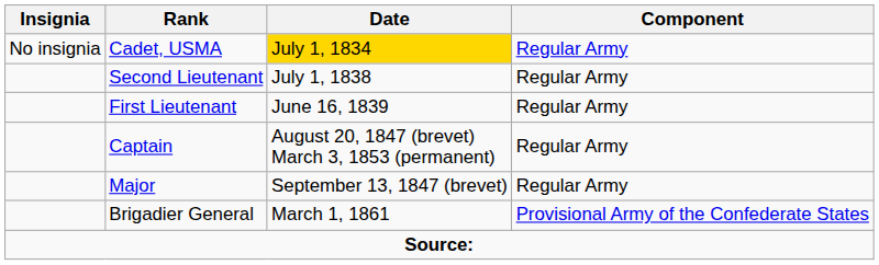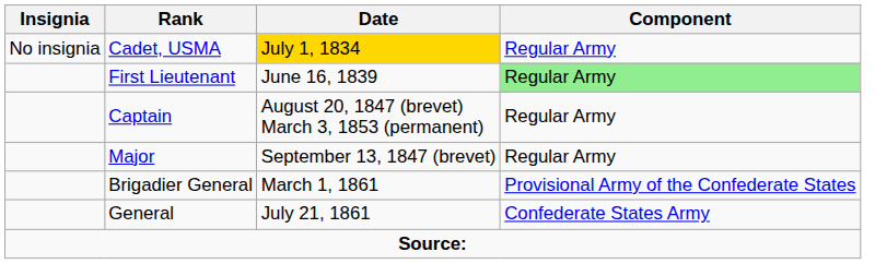 <table class="wikitable">
 <tr>
 <th>Insignia</th>
 <th>Rank</th>
 <th>Date</th>
 <th>Component</th>
 </tr>
 <tr>
 <td>No insignia</td>
 <td><a href='#'>Cadet, USMA</a></td>
 <td style="background: gold;">July 1, 1834</td>
 <td><a href='#'>Regular Army</a></td>
 </tr>
 <tr>
 <td></td>
-<td><a href='#'>Second Lieutenant</a></td>
-<td>July 1, 1838</td>
-<td>Regular Army</td>
-</tr>
-<tr>
-<td></td>
 <td><a href='#'>First Lieutenant</a></td>
 <td>June 16, 1839</td>
-<td>Regular Army</td>
+<td style="background: lightgreen;">Regular Army</td>
 </tr>
 <tr>
 <td></td>
 <td><a href='#'>Captain</a></td>
 <td>August 20, 1847 (brevet)<br>March 3, 1853 (permanent)</td>
 <td>Regular Army</td>
 </tr>
 <tr>
 <td></td>
 <td><a href='#'>Major</a></td>
 <td>September 13, 1847 (brevet)</td>
 <td>Regular Army</td>
 </tr>
 <tr>
 <td></td>
 <td>Brigadier General</td>
 <td>March 1, 1861</td>
 <td><a href='#'>Provisional Army of the Confederate States</a></td>
 </tr>
 <tr>
+<td></td>
+<td>General</td>
+<td>July 21, 1861</td>
+<td><a href='#'>Confederate States Army</a></td>
+</tr>
+<tr>
 <td colspan="4" style="text-align: center;"><strong>Source:</strong></td>
 </tr>
 </table>
